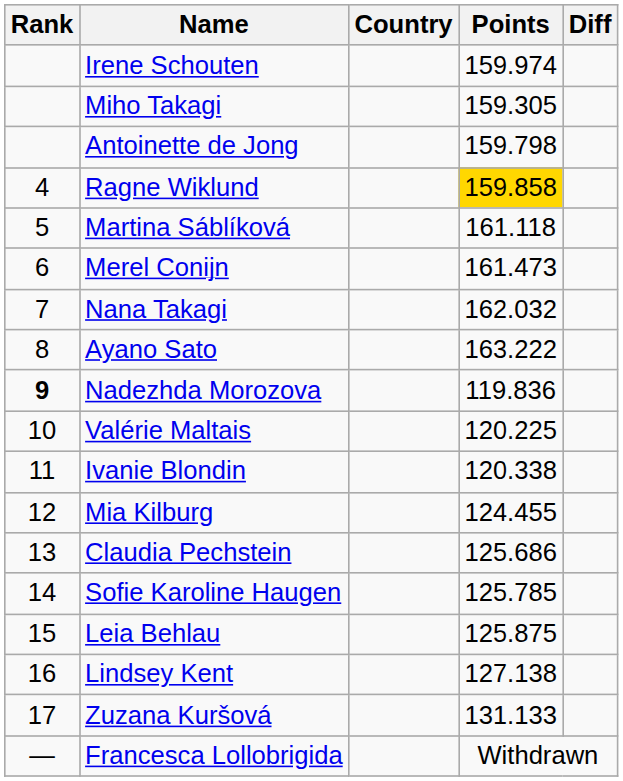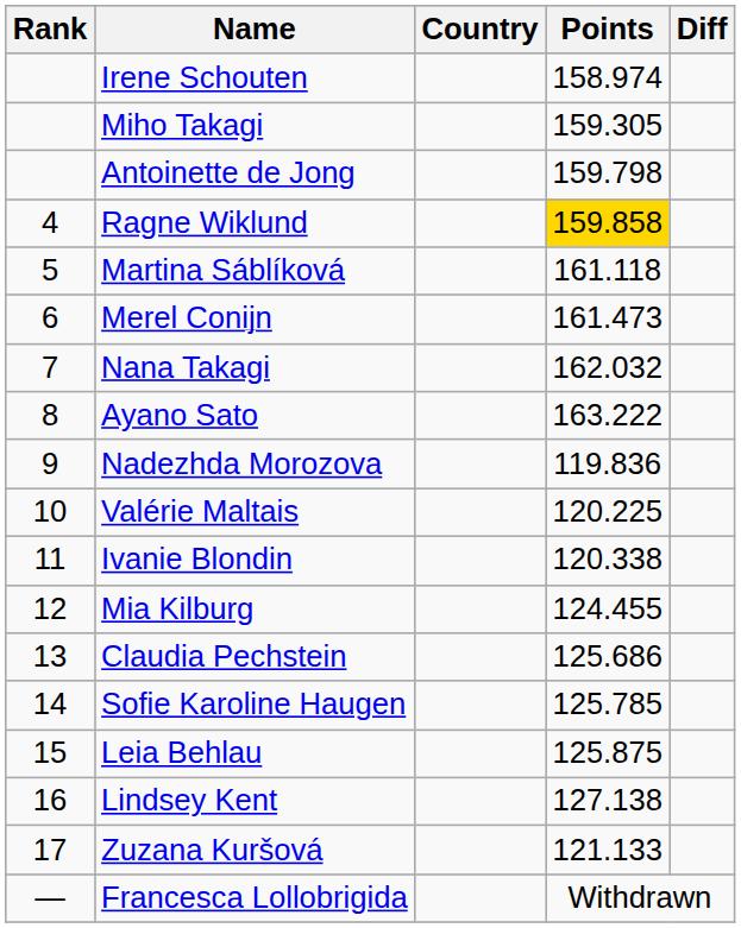 <table class="wikitable sortable" style="text-align:center">
 <tr>
 <th>Rank</th>
 <th>Name</th>
 <th>Country</th>
 <th>Points</th>
 <th>Diff</th>
 </tr>
 <tr>
 <td></td>
 <td align=left><a href='#'>Irene Schouten</a></td>
 <td align=left></td>
-<td>159.974</td>
+<td>158.974</td>
 <td></td>
 </tr>
 <tr>
 <td></td>
 <td align=left><a href='#'>Miho Takagi</a></td>
 <td align=left></td>
 <td>159.305</td>
 <td></td>
 </tr>
 <tr>
 <td></td>
 <td align=left><a href='#'>Antoinette de Jong</a></td>
 <td align=left></td>
 <td>159.798</td>
 <td></td>
 </tr>
 <tr>
 <td>4</td>
 <td align=left><a href='#'>Ragne Wiklund</a></td>
 <td align=left></td>
 <td style="background: gold;">159.858</td>
 <td></td>
 </tr>
 <tr>
 <td>5</td>
 <td align=left><a href='#'>Martina Sáblíková</a></td>
 <td align=left></td>
 <td>161.118</td>
 <td></td>
 </tr>
 <tr>
 <td>6</td>
 <td align=left><a href='#'>Merel Conijn</a></td>
 <td align=left></td>
 <td>161.473</td>
 <td></td>
 </tr>
 <tr>
 <td>7</td>
 <td align=left><a href='#'>Nana Takagi</a></td>
 <td align=left></td>
 <td>162.032</td>
 <td></td>
 </tr>
 <tr>
 <td>8</td>
 <td align=left><a href='#'>Ayano Sato</a></td>
 <td align=left></td>
 <td>163.222</td>
 <td></td>
 </tr>
 <tr>
-<td><strong>9</strong></td>
+<td>9</td>
 <td align=left><a href='#'>Nadezhda Morozova</a></td>
 <td align=left></td>
 <td>119.836</td>
 <td></td>
 </tr>
 <tr>
 <td>10</td>
 <td align=left><a href='#'>Valérie Maltais</a></td>
 <td align=left></td>
 <td>120.225</td>
 <td></td>
 </tr>
 <tr>
 <td>11</td>
 <td align=left><a href='#'>Ivanie Blondin</a></td>
 <td align=left></td>
 <td>120.338</td>
 <td></td>
 </tr>
 <tr>
 <td>12</td>
 <td align=left><a href='#'>Mia Kilburg</a></td>
 <td align=left></td>
 <td>124.455</td>
 <td></td>
 </tr>
 <tr>
 <td>13</td>
 <td align=left><a href='#'>Claudia Pechstein</a></td>
 <td align=left></td>
 <td>125.686</td>
 <td></td>
 </tr>
 <tr>
 <td>14</td>
 <td align=left><a href='#'>Sofie Karoline Haugen</a></td>
 <td align=left></td>
 <td>125.785</td>
 <td></td>
 </tr>
 <tr>
 <td>15</td>
 <td align=left><a href='#'>Leia Behlau</a></td>
 <td align=left></td>
 <td>125.875</td>
 <td></td>
 </tr>
 <tr>
 <td>16</td>
 <td align=left><a href='#'>Lindsey Kent</a></td>
 <td align=left></td>
 <td>127.138</td>
 <td></td>
 </tr>
 <tr>
 <td>17</td>
 <td align=left><a href='#'>Zuzana Kuršová</a></td>
 <td align=left></td>
-<td>131.133</td>
+<td>121.133</td>
 <td></td>
 </tr>
 <tr>
 <td>—</td>
 <td align=left><a href='#'>Francesca Lollobrigida</a></td>
 <td align=left></td>
 <td colspan=2>Withdrawn</td>
 </tr>
 </table>
